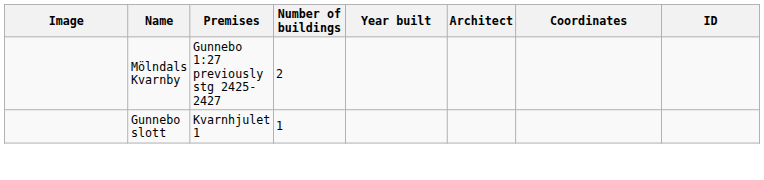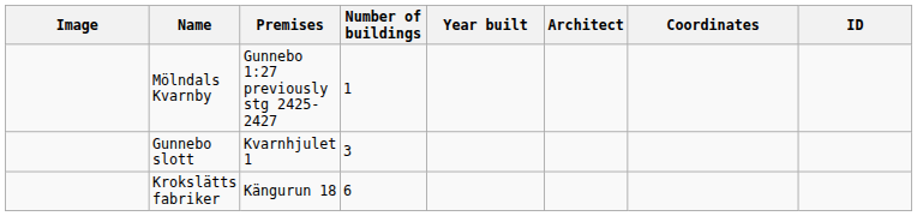 <table class="wikitable" width="95%">
 <tr>
 <th width="150">Image</th>
 <th>Name</th>
 <th>Premises</th>
 <th width="75">Number of<br>buildings</th>
 <th width="120">Year built</th>
 <th>Architect</th>
 <th width="170">Coordinates</th>
 <th width="120">ID</th>
 </tr>
 <tr>
 <td></td>
 <td>Mölndals Kvarnby</td>
 <td>Gunnebo 1:27 previously stg 2425-2427</td>
-<td>2</td>
+<td>1</td>
 <td></td>
 <td></td>
 <td></td>
 <td></td>
 </tr>
 <tr>
 <td></td>
 <td>Gunnebo slott</td>
 <td>Kvarnhjulet 1</td>
-<td>1</td>
+<td>3</td>
+<td></td>
+<td></td>
+<td></td>
+<td></td>
+</tr>
+<tr>
+<td></td>
+<td Krokslätt>Krokslätts fabriker</td>
+<td>Kängurun 18</td>
+<td>6</td>
 <td></td>
 <td></td>
 <td></td>
 <td></td>
 </tr>
 </table>
